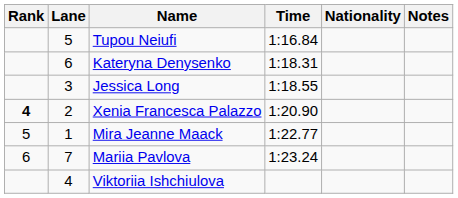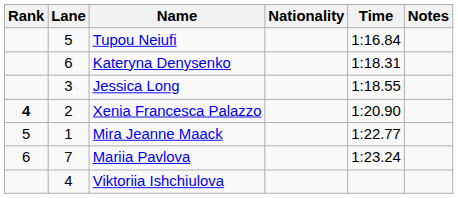 <table class="wikitable sortable" style="text-align:center">
 <tr>
 <th>Rank</th>
 <th>Lane</th>
 <th>Name</th>
+<th>Nationality</th>
 <th>Time</th>
-<th>Nationality</th>
 <th>Notes</th>
 </tr>
 <tr>
 <td></td>
 <td>5</td>
 <td align="left"><a href='#'>Tupou Neiufi</a></td>
+<td align="left"></td>
 <td>1:16.84</td>
-<td align="left"></td>
 <td></td>
 </tr>
 <tr>
 <td></td>
 <td>6</td>
 <td align="left"><a href='#'>Kateryna Denysenko</a></td>
+<td align="left"></td>
 <td>1:18.31</td>
-<td align="left"></td>
 <td></td>
 </tr>
 <tr>
 <td></td>
 <td>3</td>
 <td align="left"><a href='#'>Jessica Long</a></td>
+<td align="left"></td>
 <td>1:18.55</td>
-<td align="left"></td>
 <td></td>
 </tr>
 <tr>
 <td><strong>4</strong></td>
 <td>2</td>
 <td align="left"><a href='#'>Xenia Francesca Palazzo</a></td>
+<td align="left"></td>
 <td>1:20.90</td>
-<td align="left"></td>
 <td></td>
 </tr>
 <tr>
 <td>5</td>
 <td>1</td>
 <td align="left"><a href='#'>Mira Jeanne Maack</a></td>
+<td align="left"></td>
 <td>1:22.77</td>
-<td align="left"></td>
 <td></td>
 </tr>
 <tr>
 <td>6</td>
 <td>7</td>
 <td align="left"><a href='#'>Mariia Pavlova</a></td>
+<td align="left"></td>
 <td>1:23.24</td>
-<td align="left"></td>
 <td></td>
 </tr>
 <tr>
 <td></td>
 <td>4</td>
 <td align="left"><a href='#'>Viktoriia Ishchiulova</a></td>
+<td align="left"></td>
 <td></td>
-<td align="left"></td>
 <td></td>
 </tr>
 </table>
